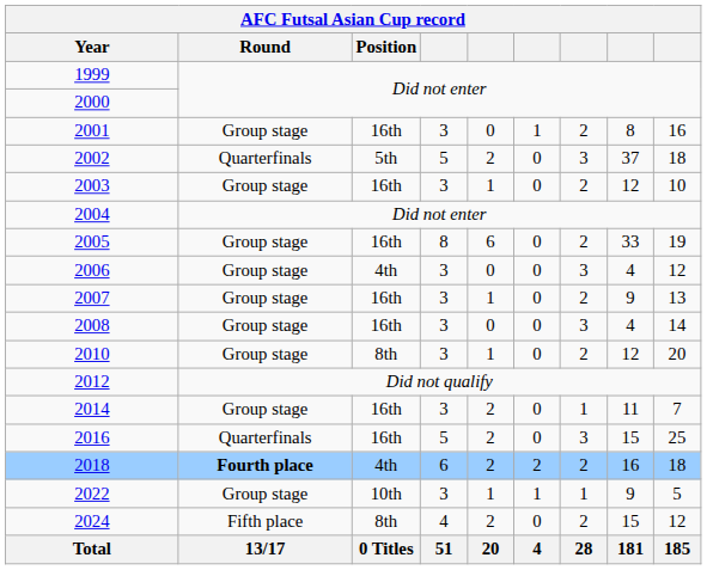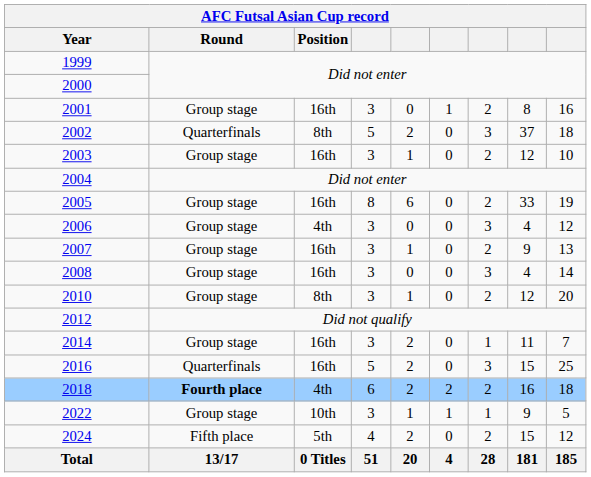 <table class="wikitable" style="text-align: center;">
 <tr>
 <th colspan="9"><a href='#'>AFC Futsal Asian Cup record</a></th>
 </tr>
 <tr>
 <th width=150>Year</th>
 <th width=150>Round</th>
 <th width=35>Position</th>
 <th width=35></th>
 <th width=35></th>
 <th width=35></th>
 <th width=35></th>
 <th width=35></th>
 <th width=35></th>
 </tr>
 <tr>
 <td> <a href='#'>1999</a></td>
 <td rowspan=2 colspan=8><em>Did not enter</em></td>
 </tr>
 <tr>
 <td> <a href='#'>2000</a></td>
 </tr>
 <tr>
 <td> <a href='#'>2001</a></td>
 <td>Group stage</td>
 <td>16th</td>
 <td>3</td>
 <td>0</td>
 <td>1</td>
 <td>2</td>
 <td>8</td>
 <td>16</td>
 </tr>
 <tr>
 <td> <a href='#'>2002</a></td>
 <td>Quarterfinals</td>
-<td>5th</td>
+<td>8th</td>
 <td>5</td>
 <td>2</td>
 <td>0</td>
 <td>3</td>
 <td>37</td>
 <td>18</td>
 </tr>
 <tr>
 <td> <a href='#'>2003</a></td>
 <td>Group stage</td>
 <td>16th</td>
 <td>3</td>
 <td>1</td>
 <td>0</td>
 <td>2</td>
 <td>12</td>
 <td>10</td>
 </tr>
 <tr>
 <td> <a href='#'>2004</a></td>
 <td rowspan=1 colspan=8><em>Did not enter</em></td>
 </tr>
 <tr>
 <td> <a href='#'>2005</a></td>
 <td>Group stage</td>
 <td>16th</td>
 <td>8</td>
 <td>6</td>
 <td>0</td>
 <td>2</td>
 <td>33</td>
 <td>19</td>
 </tr>
 <tr>
 <td> <a href='#'>2006</a></td>
 <td>Group stage</td>
 <td>4th</td>
 <td>3</td>
 <td>0</td>
 <td>0</td>
 <td>3</td>
 <td>4</td>
 <td>12</td>
 </tr>
 <tr>
 <td> <a href='#'>2007</a></td>
 <td>Group stage</td>
 <td>16th</td>
 <td>3</td>
 <td>1</td>
 <td>0</td>
 <td>2</td>
 <td>9</td>
 <td>13</td>
 </tr>
 <tr>
 <td> <a href='#'>2008</a></td>
 <td>Group stage</td>
 <td>16th</td>
 <td>3</td>
 <td>0</td>
 <td>0</td>
 <td>3</td>
 <td>4</td>
 <td>14</td>
 </tr>
 <tr>
 <td> <a href='#'>2010</a></td>
 <td>Group stage</td>
 <td>8th</td>
 <td>3</td>
 <td>1</td>
 <td>0</td>
 <td>2</td>
 <td>12</td>
 <td>20</td>
 </tr>
 <tr>
 <td> <a href='#'>2012</a></td>
 <td rowspan=1 colspan=8><em>Did not qualify</em></td>
 </tr>
 <tr>
 <td> <a href='#'>2014</a></td>
 <td>Group stage</td>
 <td>16th</td>
 <td>3</td>
 <td>2</td>
 <td>0</td>
 <td>1</td>
 <td>11</td>
 <td>7</td>
 </tr>
 <tr>
 <td> <a href='#'>2016</a></td>
 <td>Quarterfinals</td>
 <td>16th</td>
 <td>5</td>
 <td>2</td>
 <td>0</td>
 <td>3</td>
 <td>15</td>
 <td>25</td>
 </tr>
 <tr style="background:#9acdff;">
 <td> <a href='#'>2018</a></td>
 <td><strong>Fourth place</strong></td>
 <td>4th</td>
 <td>6</td>
 <td>2</td>
 <td>2</td>
 <td>2</td>
 <td>16</td>
 <td>18</td>
 </tr>
 <tr>
 <td> <a href='#'>2022</a></td>
 <td>Group stage</td>
 <td>10th</td>
 <td>3</td>
 <td>1</td>
 <td>1</td>
 <td>1</td>
 <td>9</td>
 <td>5</td>
 </tr>
 <tr>
 <td> <a href='#'>2024</a></td>
 <td>Fifth place</td>
-<td>8th</td>
+<td>5th</td>
 <td>4</td>
 <td>2</td>
 <td>0</td>
 <td>2</td>
 <td>15</td>
 <td>12</td>
 </tr>
 <tr>
 <th><strong>Total</strong></th>
 <th>13/17</th>
 <th><strong>0 Titles</strong></th>
 <th>51</th>
 <th>20</th>
 <th>4</th>
 <th>28</th>
 <th>181</th>
 <th>185</th>
 </tr>
 </table>
